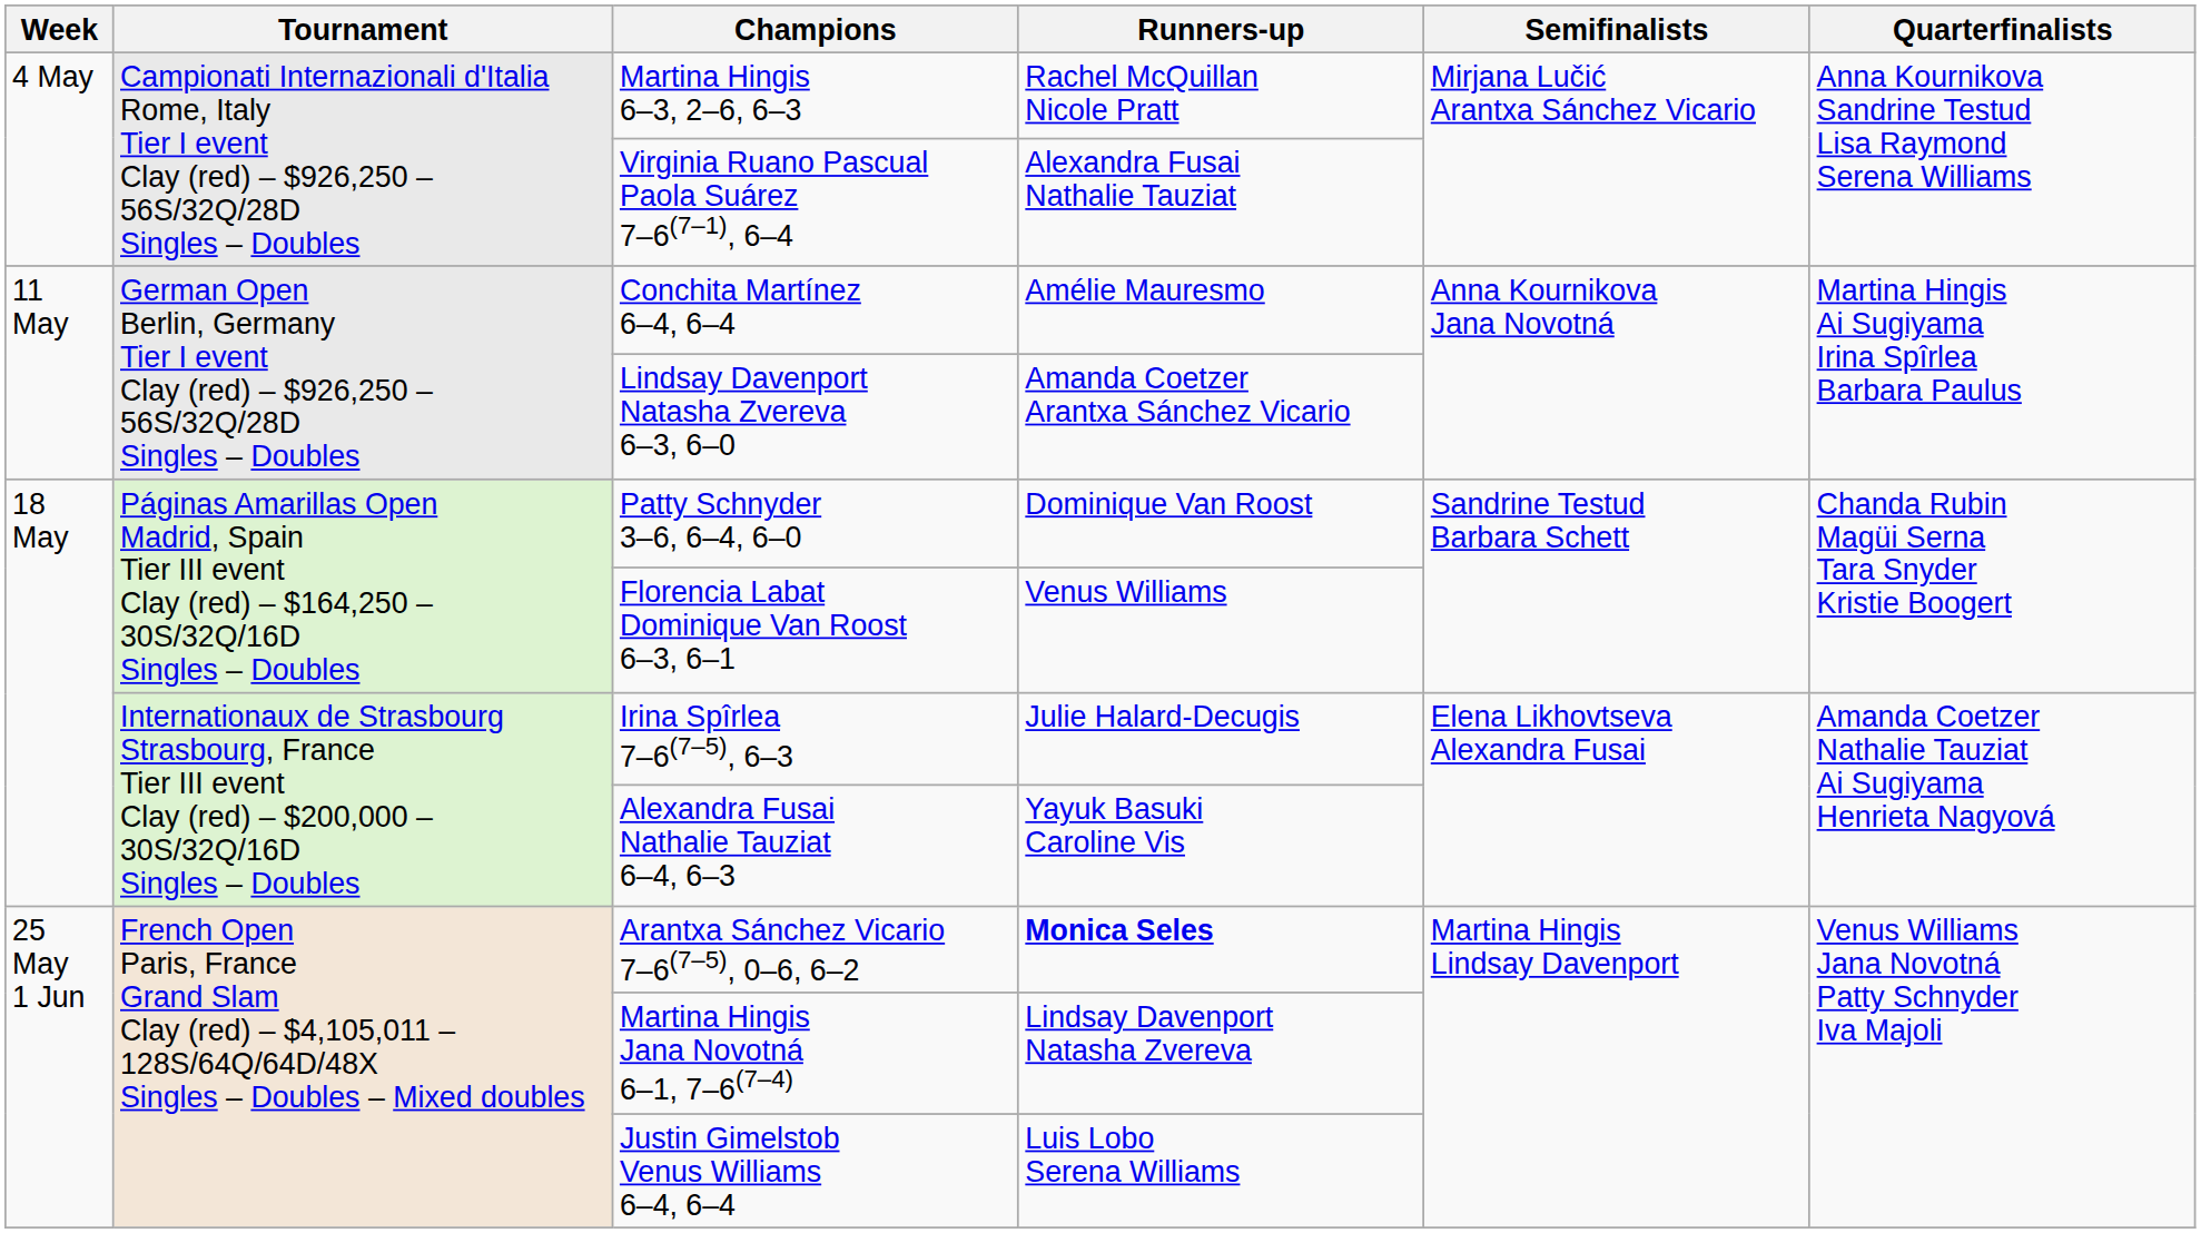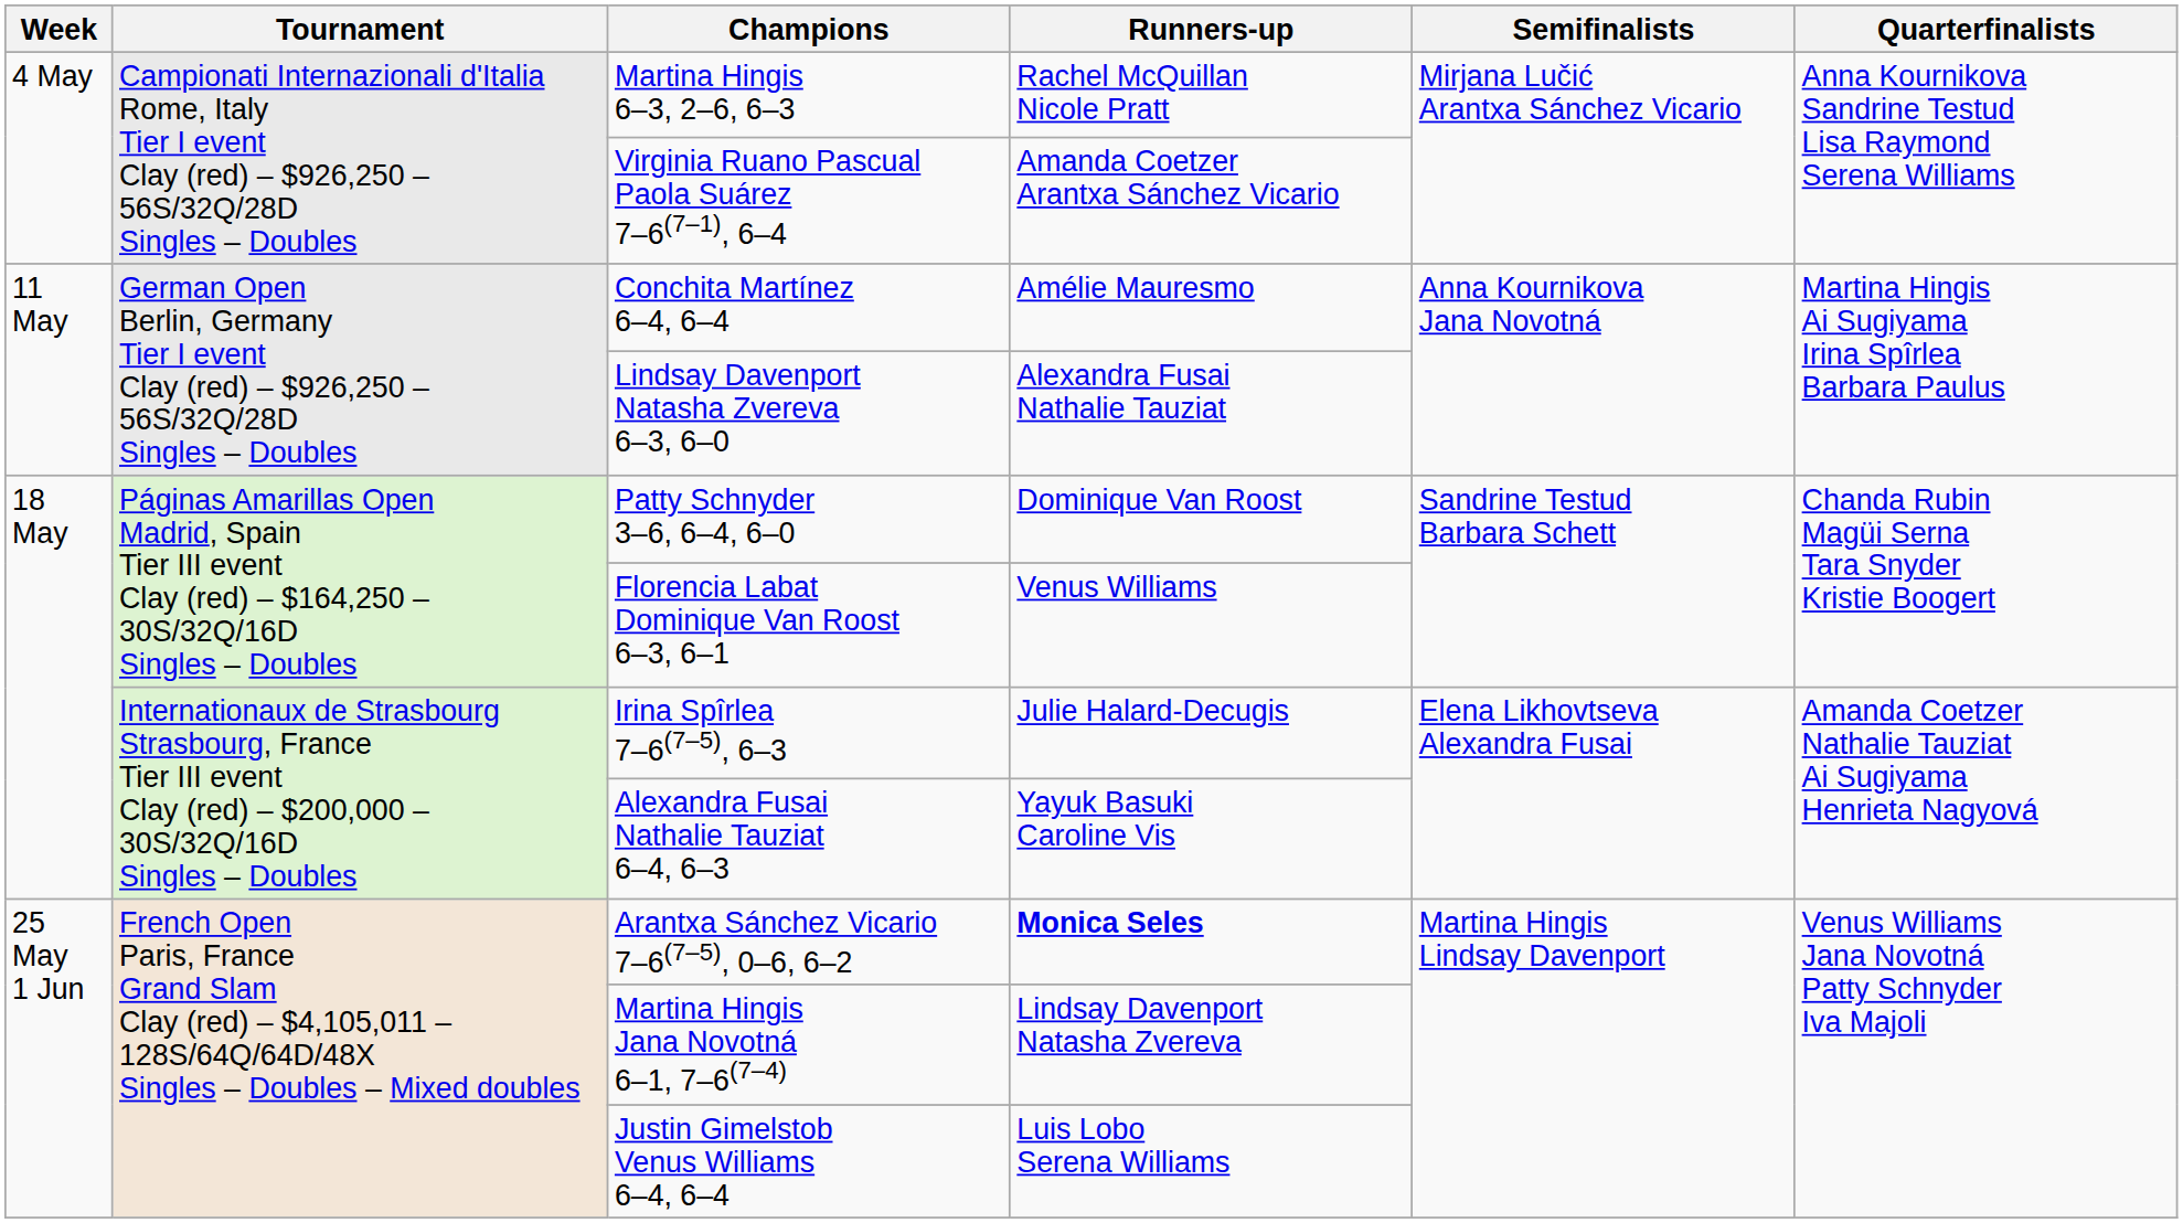 <table class=wikitable style=font-size:95%>
 <tr>
 <th style="width:48px;">Week</th>
 <th style="width:248px;">Tournament</th>
 <th style="width:200px;">Champions</th>
 <th style="width:200px;">Runners-up</th>
 <th style="width:190px;">Semifinalists</th>
 <th style="width:190px;">Quarterfinalists</th>
 </tr>
 <tr valign="top">
 <td rowspan=2>4 May</td>
 <td rowspan=2 bgcolor=#E9E9E9><a href='#'>Campionati Internazionali d'Italia</a><br>Rome, Italy <br><a href='#'>Tier I event</a> <br> Clay (red) – $926,250 – 56S/32Q/28D<br> <a href='#'>Singles</a> – <a href='#'>Doubles</a></td>
 <td> <a href='#'>Martina Hingis</a><br>6–3, 2–6, 6–3</td>
 <td> <a href='#'>Rachel McQuillan</a> <br>  <a href='#'>Nicole Pratt</a></td>
 <td rowspan=2>  <a href='#'>Mirjana Lučić</a><br> <a href='#'>Arantxa Sánchez Vicario</a></td>
 <td rowspan=2> <a href='#'>Anna Kournikova</a><br> <a href='#'>Sandrine Testud</a><br> <a href='#'>Lisa Raymond</a><br> <a href='#'>Serena Williams</a></td>
 </tr>
 <tr valign="top">
 <td> <a href='#'>Virginia Ruano Pascual</a> <br>  <a href='#'>Paola Suárez</a><br> 7–6<sup>(7–1)</sup>, 6–4</td>
-<td> <a href='#'>Alexandra Fusai</a> <br>  <a href='#'>Nathalie Tauziat</a></td>
+<td> <a href='#'>Amanda Coetzer</a> <br>  <a href='#'>Arantxa Sánchez Vicario</a></td>
 </tr>
 <tr valign=top>
 <td rowspan=2>11 May</td>
 <td rowspan=2 bgcolor=#E9E9E9><a href='#'>German Open</a><br>Berlin, Germany <br><a href='#'>Tier I event</a> <br> Clay (red) – $926,250 – 56S/32Q/28D<br> <a href='#'>Singles</a> – <a href='#'>Doubles</a></td>
 <td> <a href='#'>Conchita Martínez</a><br>6–4, 6–4</td>
 <td> <a href='#'>Amélie Mauresmo</a></td>
 <td rowspan=2>  <a href='#'>Anna Kournikova</a><br> <a href='#'>Jana Novotná</a></td>
 <td rowspan=2> <a href='#'>Martina Hingis</a><br> <a href='#'>Ai Sugiyama</a><br> <a href='#'>Irina Spîrlea</a><br> <a href='#'>Barbara Paulus</a></td>
 </tr>
 <tr valign="top">
 <td> <a href='#'>Lindsay Davenport</a> <br>  <a href='#'>Natasha Zvereva</a><br> 6–3, 6–0</td>
-<td> <a href='#'>Amanda Coetzer</a> <br>  <a href='#'>Arantxa Sánchez Vicario</a></td>
+<td> <a href='#'>Alexandra Fusai</a> <br>  <a href='#'>Nathalie Tauziat</a></td>
 </tr>
 <tr valign=top>
 <td rowspan=4>18 May</td>
 <td rowspan=2 bgcolor=#DDF3D1><a href='#'>Páginas Amarillas Open</a><br><a href='#'>Madrid</a>, Spain <br> Tier III event <br> Clay (red) – $164,250 – 30S/32Q/16D<br><a href='#'>Singles</a> – <a href='#'>Doubles</a></td>
 <td> <a href='#'>Patty Schnyder</a><br>3–6, 6–4, 6–0</td>
 <td> <a href='#'>Dominique Van Roost</a></td>
 <td rowspan=2>  <a href='#'>Sandrine Testud</a><br> <a href='#'>Barbara Schett</a></td>
 <td rowspan=2> <a href='#'>Chanda Rubin</a><br> <a href='#'>Magüi Serna</a><br> <a href='#'>Tara Snyder</a><br> <a href='#'>Kristie Boogert</a></td>
 </tr>
 <tr valign="top">
 <td> <a href='#'>Florencia Labat</a> <br>  <a href='#'>Dominique Van Roost</a><br> 6–3, 6–1</td>
 <td> <a href='#'>Venus Williams</a></td>
 </tr>
 <tr valign=top>
 <td rowspan=2 bgcolor=#DDF3D1><a href='#'>Internationaux de Strasbourg</a><br><a href='#'>Strasbourg</a>, France <br> Tier III event <br> Clay (red) – $200,000 – 30S/32Q/16D<br> <a href='#'>Singles</a> – <a href='#'>Doubles</a></td>
 <td> <a href='#'>Irina Spîrlea</a><br>7–6<sup>(7–5)</sup>, 6–3</td>
 <td> <a href='#'>Julie Halard-Decugis</a></td>
 <td rowspan=2>  <a href='#'>Elena Likhovtseva</a><br> <a href='#'>Alexandra Fusai</a></td>
 <td rowspan=2> <a href='#'>Amanda Coetzer</a><br> <a href='#'>Nathalie Tauziat</a><br> <a href='#'>Ai Sugiyama</a><br> <a href='#'>Henrieta Nagyová</a></td>
 </tr>
 <tr valign="top">
 <td> <a href='#'>Alexandra Fusai</a> <br>  <a href='#'>Nathalie Tauziat</a><br> 6–4, 6–3</td>
 <td> <a href='#'>Yayuk Basuki</a> <br>  <a href='#'>Caroline Vis</a></td>
 </tr>
 <tr valign=top>
 <td rowspan=3>25 May<br>1 Jun</td>
 <td rowspan=3 bgcolor=#F3E6D7><a href='#'>French Open</a><br>Paris, France <br> <a href='#'>Grand Slam</a> <br> Clay (red) – $4,105,011 – 128S/64Q/64D/48X<br> <a href='#'>Singles</a> – <a href='#'>Doubles</a> – <a href='#'>Mixed doubles</a></td>
 <td> <a href='#'>Arantxa Sánchez Vicario</a><br>7–6<sup>(7–5)</sup>, 0–6, 6–2</td>
 <td><strong> <a href='#'>Monica Seles</a></strong></td>
 <td rowspan=3>  <a href='#'>Martina Hingis</a><br> <a href='#'>Lindsay Davenport</a></td>
 <td rowspan=3> <a href='#'>Venus Williams</a><br> <a href='#'>Jana Novotná</a><br> <a href='#'>Patty Schnyder</a><br> <a href='#'>Iva Majoli</a></td>
 </tr>
 <tr valign=top>
 <td> <a href='#'>Martina Hingis</a> <br>  <a href='#'>Jana Novotná</a><br> 6–1, 7–6<sup>(7–4)</sup></td>
 <td> <a href='#'>Lindsay Davenport</a> <br>  <a href='#'>Natasha Zvereva</a></td>
 </tr>
 <tr valign="top">
 <td> <a href='#'>Justin Gimelstob</a> <br>  <a href='#'>Venus Williams</a><br>6–4, 6–4</td>
 <td> <a href='#'>Luis Lobo</a> <br>  <a href='#'>Serena Williams</a></td>
 </tr>
 </table>
